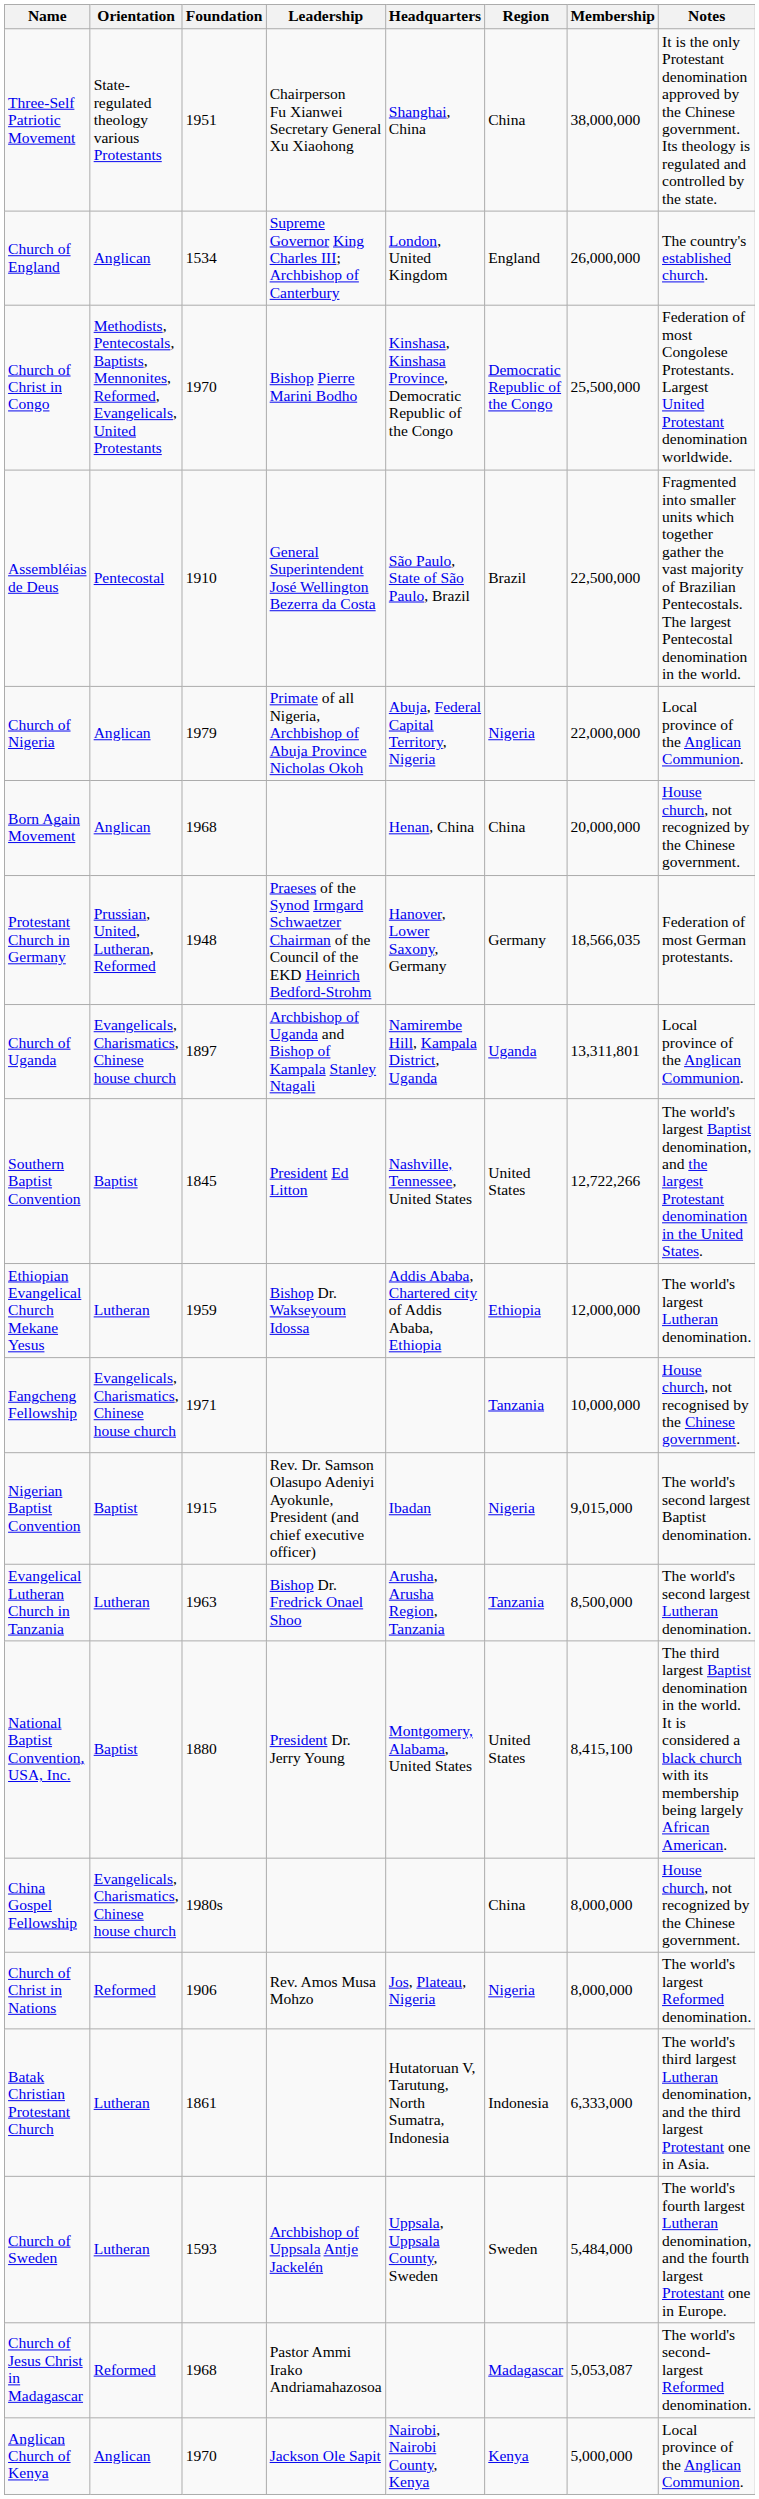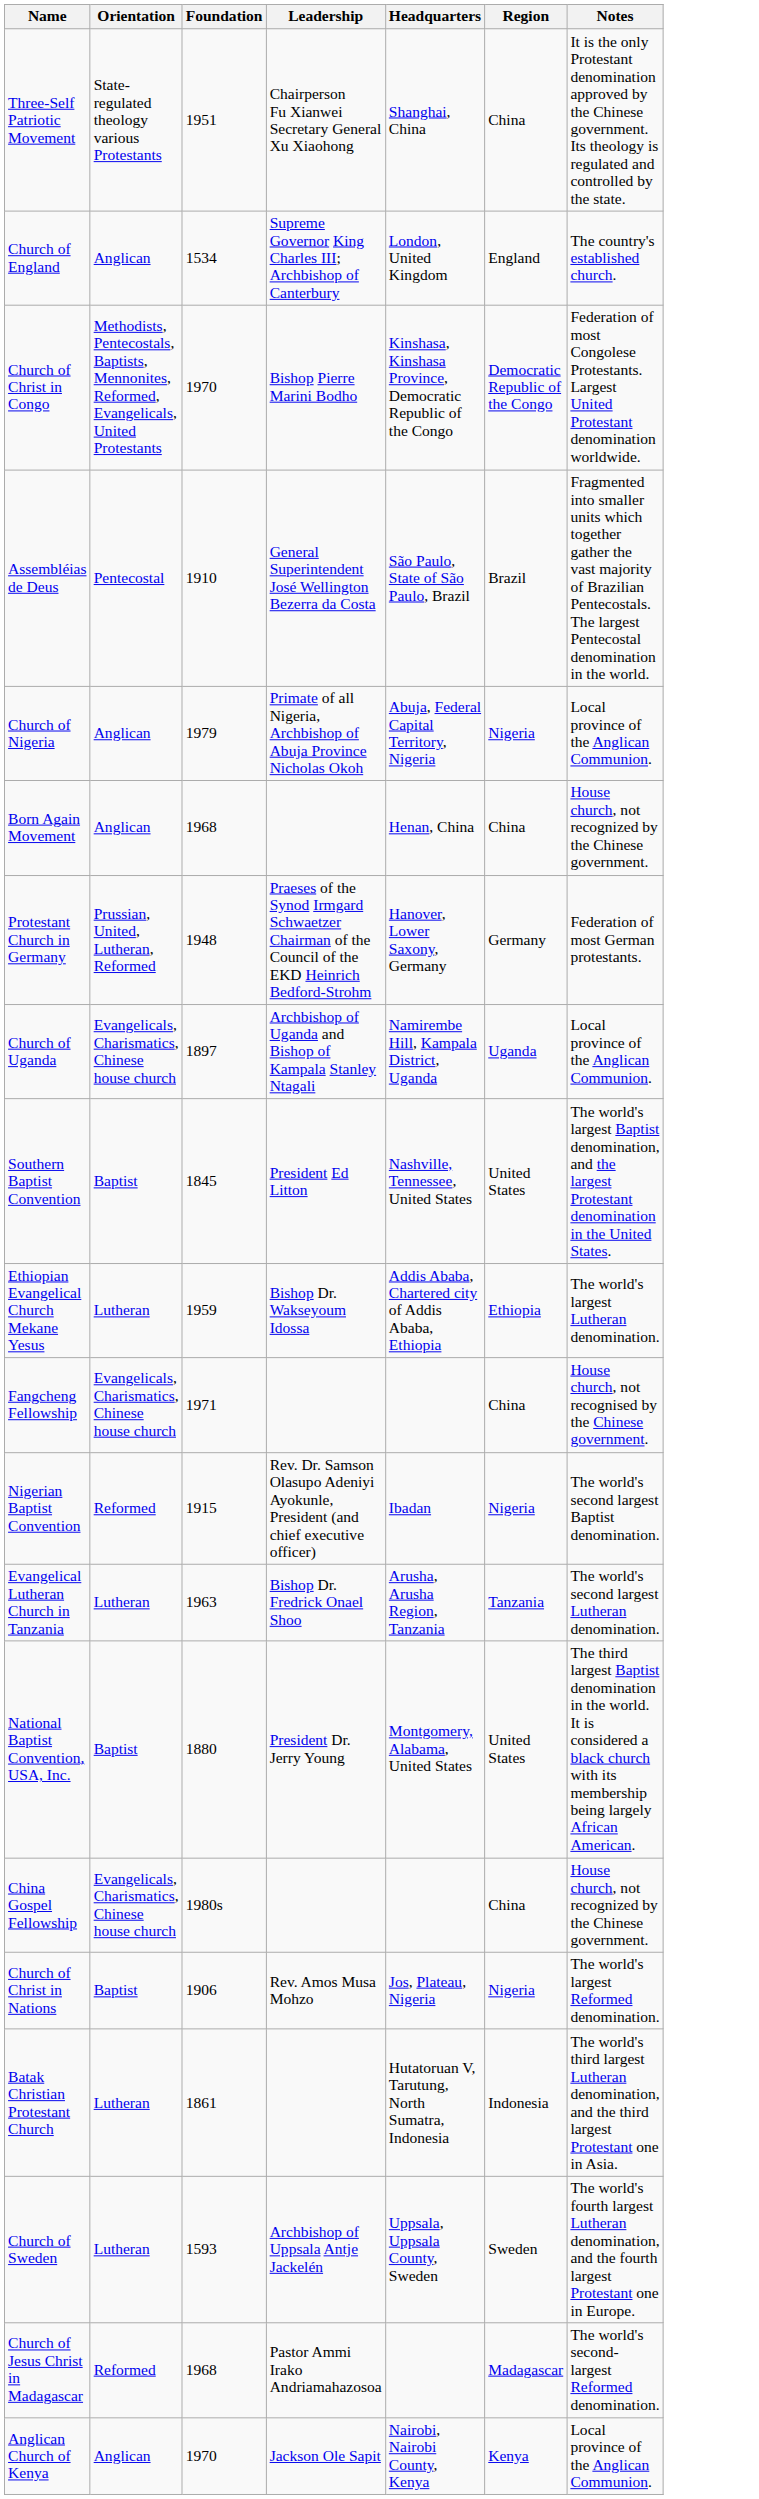 <table class="wikitable sortable">
 <tr>
 <th>Name</th>
 <th>Orientation</th>
 <th>Foundation</th>
 <th>Leadership</th>
 <th>Headquarters</th>
 <th>Region</th>
-<th>Membership</th>
 <th>Notes</th>
 </tr>
 <tr>
 <td><a href='#'>Three-Self Patriotic Movement</a></td>
 <td>State-regulated theology<br>various <a href='#'>Protestants</a></td>
 <td>1951</td>
 <td>Chairperson<br>Fu Xianwei<br>Secretary General<br>Xu Xiaohong</td>
 <td><a href='#'>Shanghai</a>, China</td>
 <td>China</td>
-<td>38,000,000</td>
 <td>It is the only Protestant denomination approved by the Chinese government. Its theology is regulated and controlled by the state.</td>
 </tr>
 <tr>
 <td><a href='#'>Church of England</a></td>
 <td><a href='#'>Anglican</a></td>
 <td>1534</td>
 <td><a href='#'>Supreme Governor</a> <a href='#'>King Charles III</a>;<br><a href='#'>Archbishop of Canterbury</a></td>
 <td><a href='#'>London</a>, United Kingdom</td>
 <td>England</td>
-<td>26,000,000</td>
 <td>The country's <a href='#'>established church</a>.</td>
 </tr>
 <tr>
 <td><a href='#'>Church of Christ in Congo</a></td>
 <td><a href='#'>Methodists</a>,<br><a href='#'>Pentecostals</a>,<br><a href='#'>Baptists</a>,<br><a href='#'>Mennonites</a>,<br><a href='#'>Reformed</a>,<br><a href='#'>Evangelicals</a>,<br><a href='#'>United Protestants</a></td>
 <td>1970</td>
 <td><a href='#'>Bishop</a> <a href='#'>Pierre Marini Bodho</a></td>
 <td><a href='#'>Kinshasa</a>, <a href='#'>Kinshasa Province</a>, Democratic Republic of the Congo</td>
 <td><a href='#'>Democratic Republic of the Congo</a></td>
-<td>25,500,000</td>
 <td>Federation of most Congolese Protestants. Largest <a href='#'>United Protestant</a> denomination worldwide.</td>
 </tr>
 <tr>
 <td><a href='#'>Assembléias de Deus</a></td>
 <td><a href='#'>Pentecostal</a></td>
 <td>1910</td>
 <td><a href='#'>General Superintendent</a> <a href='#'>José Wellington Bezerra da Costa</a></td>
 <td><a href='#'>São Paulo</a>, <a href='#'>State of São Paulo</a>, Brazil</td>
 <td>Brazil</td>
-<td>22,500,000</td>
 <td>Fragmented into smaller units which together gather the vast majority of Brazilian Pentecostals. The largest Pentecostal denomination in the world.</td>
 </tr>
 <tr>
 <td><a href='#'>Church of Nigeria</a></td>
 <td><a href='#'>Anglican</a></td>
 <td>1979</td>
 <td><a href='#'>Primate</a> of all Nigeria, <a href='#'>Archbishop of Abuja Province</a> <a href='#'>Nicholas Okoh</a></td>
 <td><a href='#'>Abuja</a>, <a href='#'>Federal Capital Territory</a>, <a href='#'>Nigeria</a></td>
 <td><a href='#'>Nigeria</a></td>
-<td>22,000,000</td>
 <td>Local province of the <a href='#'>Anglican Communion</a>.</td>
 </tr>
 <tr>
 <td><a href='#'>Born Again Movement</a></td>
 <td><a href='#'>Anglican</a></td>
 <td>1968</td>
 <td></td>
 <td><a href='#'>Henan</a>, China</td>
 <td>China</td>
-<td>20,000,000</td>
 <td><a href='#'>House church</a>, not recognized by the Chinese government.</td>
 </tr>
 <tr>
 <td><a href='#'>Protestant Church in Germany</a></td>
 <td><a href='#'>Prussian</a>, <a href='#'>United</a>,<br><a href='#'>Lutheran</a>,<br><a href='#'>Reformed</a></td>
 <td>1948</td>
 <td><a href='#'>Praeses</a> of the <a href='#'>Synod</a> <a href='#'>Irmgard Schwaetzer</a><br><a href='#'>Chairman</a> of the Council of the EKD <a href='#'>Heinrich Bedford-Strohm</a></td>
 <td><a href='#'>Hanover</a>, <a href='#'>Lower Saxony</a>, Germany</td>
 <td>Germany</td>
-<td>18,566,035</td>
 <td>Federation of most German protestants.</td>
 </tr>
 <tr>
 <td><a href='#'>Church of Uganda</a></td>
 <td><a href='#'>Evangelicals</a>,<br><a href='#'>Charismatics</a>,<br><a href='#'>Chinese house church</a></td>
 <td>1897</td>
 <td><a href='#'>Archbishop of Uganda</a> and <a href='#'>Bishop of Kampala</a> <a href='#'>Stanley Ntagali</a></td>
 <td><a href='#'>Namirembe Hill</a>, <a href='#'>Kampala District</a>, <a href='#'>Uganda</a></td>
 <td><a href='#'>Uganda</a></td>
-<td>13,311,801</td>
 <td>Local province of the <a href='#'>Anglican Communion</a>.</td>
 </tr>
 <tr>
 <td><a href='#'>Southern Baptist Convention</a></td>
 <td><a href='#'>Baptist</a></td>
 <td>1845</td>
 <td><a href='#'>President</a> <a href='#'>Ed Litton</a></td>
 <td><a href='#'>Nashville, Tennessee</a>, United States</td>
 <td>United States</td>
-<td>12,722,266</td>
 <td>The world's largest <a href='#'>Baptist</a> denomination, and <a href='#'>the largest Protestant denomination in the United States</a>.</td>
 </tr>
 <tr>
 <td><a href='#'>Ethiopian Evangelical Church Mekane Yesus</a></td>
 <td><a href='#'>Lutheran</a></td>
 <td>1959</td>
 <td><a href='#'>Bishop</a> Dr. <a href='#'>Wakseyoum Idossa</a></td>
 <td><a href='#'>Addis Ababa</a>, <a href='#'>Chartered city</a> of Addis Ababa, <a href='#'>Ethiopia</a></td>
 <td><a href='#'>Ethiopia</a></td>
-<td>12,000,000</td>
 <td>The world's largest <a href='#'>Lutheran</a> denomination.</td>
 </tr>
 <tr>
 <td><a href='#'>Fangcheng Fellowship</a></td>
 <td><a href='#'>Evangelicals</a>,<br><a href='#'>Charismatics</a>,<br><a href='#'>Chinese house church</a></td>
 <td>1971</td>
 <td></td>
 <td></td>
-<td><a href='#'>Tanzania</a></td>
-<td>10,000,000</td>
+<td>China</td>
 <td><a href='#'>House church</a>, not recognised by the <a href='#'>Chinese government</a>.</td>
 </tr>
 <tr>
 <td><a href='#'>Nigerian Baptist Convention</a></td>
-<td><a href='#'>Baptist</a></td>
+<td><a href='#'>Reformed</a></td>
 <td>1915</td>
 <td>Rev. Dr. Samson Olasupo Adeniyi Ayokunle, President (and chief executive officer)</td>
 <td><a href='#'>Ibadan</a></td>
 <td><a href='#'>Nigeria</a></td>
-<td>9,015,000</td>
 <td>The world's second largest Baptist denomination.</td>
 </tr>
 <tr>
 <td><a href='#'>Evangelical Lutheran Church in Tanzania</a></td>
 <td><a href='#'>Lutheran</a></td>
 <td>1963</td>
 <td><a href='#'>Bishop</a> Dr. <a href='#'>Fredrick Onael Shoo</a></td>
 <td><a href='#'>Arusha</a>, <a href='#'>Arusha Region</a>, <a href='#'>Tanzania</a></td>
 <td><a href='#'>Tanzania</a></td>
-<td>8,500,000</td>
 <td>The world's second largest <a href='#'>Lutheran</a> denomination.</td>
 </tr>
 <tr>
 <td><a href='#'>National Baptist Convention, USA, Inc.</a></td>
 <td><a href='#'>Baptist</a></td>
 <td>1880</td>
 <td><a href='#'>President</a> Dr. Jerry Young</td>
 <td><a href='#'>Montgomery, Alabama</a>, United States</td>
 <td>United States</td>
-<td>8,415,100</td>
 <td>The third largest <a href='#'>Baptist</a> denomination in the world. It is considered a <a href='#'>black church</a> with its membership being largely <a href='#'>African American</a>.</td>
 </tr>
 <tr>
 <td><a href='#'>China Gospel Fellowship</a></td>
 <td><a href='#'>Evangelicals</a>,<br><a href='#'>Charismatics</a>,<br><a href='#'>Chinese house church</a></td>
 <td>1980s</td>
 <td></td>
 <td></td>
 <td>China</td>
-<td>8,000,000</td>
 <td><a href='#'>House church</a>, not recognized by the Chinese government.</td>
 </tr>
 <tr>
 <td><a href='#'>Church of Christ in Nations</a></td>
-<td><a href='#'>Reformed</a></td>
+<td><a href='#'>Baptist</a></td>
 <td>1906</td>
 <td>Rev. Amos Musa Mohzo</td>
 <td><a href='#'>Jos</a>, <a href='#'>Plateau</a>, <a href='#'>Nigeria</a></td>
 <td><a href='#'>Nigeria</a></td>
-<td>8,000,000</td>
 <td>The world's largest <a href='#'>Reformed</a> denomination.</td>
 </tr>
 <tr>
 <td><a href='#'>Batak Christian Protestant Church</a></td>
 <td><a href='#'>Lutheran</a></td>
 <td>1861</td>
 <td></td>
 <td>Hutatoruan V, Tarutung, North Sumatra, Indonesia</td>
 <td>Indonesia</td>
-<td>6,333,000</td>
 <td>The world's third largest <a href='#'>Lutheran</a> denomination, and the third largest <a href='#'>Protestant</a> one in Asia.</td>
 </tr>
 <tr>
 <td><a href='#'>Church of Sweden</a></td>
 <td><a href='#'>Lutheran</a></td>
 <td>1593</td>
 <td><a href='#'>Archbishop of Uppsala</a> <a href='#'>Antje Jackelén</a></td>
 <td><a href='#'>Uppsala</a>, <a href='#'>Uppsala County</a>, Sweden</td>
 <td>Sweden</td>
-<td>5,484,000</td>
 <td>The world's fourth largest <a href='#'>Lutheran</a> denomination, and the fourth largest <a href='#'>Protestant</a> one in Europe.</td>
 </tr>
 <tr>
 <td><a href='#'>Church of Jesus Christ in Madagascar</a></td>
 <td><a href='#'>Reformed</a></td>
 <td>1968</td>
 <td>Pastor Ammi Irako Andriamahazosoa</td>
 <td></td>
 <td><a href='#'>Madagascar</a></td>
-<td>5,053,087</td>
 <td>The world's second-largest <a href='#'>Reformed</a> denomination.</td>
 </tr>
 <tr>
 <td><a href='#'>Anglican Church of Kenya</a></td>
 <td><a href='#'>Anglican</a></td>
 <td>1970</td>
 <td><a href='#'>Jackson Ole Sapit</a></td>
 <td><a href='#'>Nairobi</a>, <a href='#'>Nairobi County</a>, <a href='#'>Kenya</a></td>
 <td><a href='#'>Kenya</a></td>
-<td>5,000,000</td>
 <td>Local province of the <a href='#'>Anglican Communion</a>.</td>
 </tr>
 </table>
